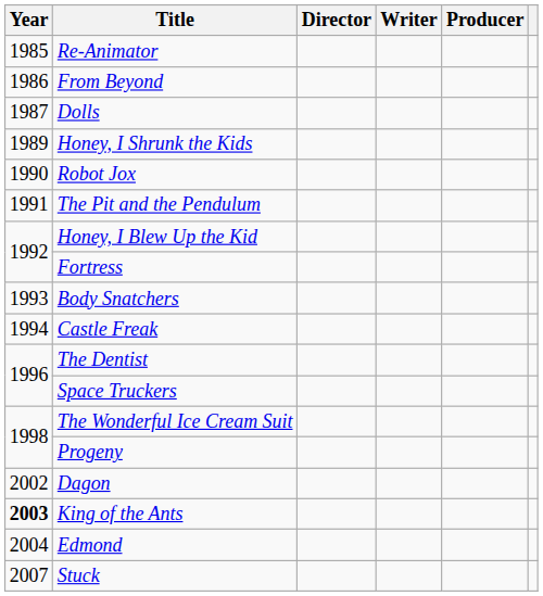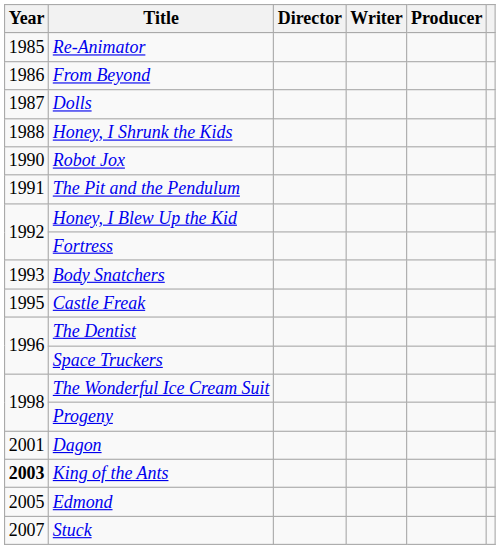 <table class="wikitable ">
 <tr>
 <th>Year</th>
 <th>Title</th>
 <th>Director</th>
 <th>Writer</th>
 <th>Producer</th>
 <th></th>
 </tr>
 <tr>
 <td>1985</td>
 <td><em><a href='#'>Re-Animator</a></em></td>
 <td></td>
 <td></td>
 <td></td>
 <td></td>
 </tr>
 <tr>
 <td>1986</td>
 <td><em><a href='#'>From Beyond</a></em></td>
 <td></td>
 <td></td>
 <td></td>
 <td></td>
 </tr>
 <tr>
 <td>1987</td>
 <td><em><a href='#'>Dolls</a></em></td>
 <td></td>
 <td></td>
 <td></td>
 <td></td>
 </tr>
 <tr>
-<td>1989</td>
+<td>1988</td>
 <td><em><a href='#'>Honey, I Shrunk the Kids</a></em></td>
 <td></td>
 <td></td>
 <td></td>
 <td></td>
 </tr>
 <tr>
 <td>1990</td>
 <td><em><a href='#'>Robot Jox</a></em></td>
 <td></td>
 <td></td>
 <td></td>
 <td></td>
 </tr>
 <tr>
 <td>1991</td>
 <td><em><a href='#'>The Pit and the Pendulum</a></em></td>
 <td></td>
 <td></td>
 <td></td>
 <td></td>
 </tr>
 <tr>
 <td rowspan="2">1992</td>
 <td><em><a href='#'>Honey, I Blew Up the Kid</a></em></td>
 <td></td>
 <td></td>
 <td></td>
 <td></td>
 </tr>
 <tr>
 <td><em><a href='#'>Fortress</a></em></td>
 <td></td>
 <td></td>
 <td></td>
 <td></td>
 </tr>
 <tr>
 <td>1993</td>
 <td><em><a href='#'>Body Snatchers</a></em></td>
 <td></td>
 <td></td>
 <td></td>
 <td></td>
 </tr>
 <tr>
-<td>1994</td>
+<td>1995</td>
 <td><em><a href='#'>Castle Freak</a></em></td>
 <td></td>
 <td></td>
 <td></td>
 <td></td>
 </tr>
 <tr>
 <td rowspan="2">1996</td>
 <td><em><a href='#'>The Dentist</a></em></td>
 <td></td>
 <td></td>
 <td></td>
 <td></td>
 </tr>
 <tr>
 <td><em><a href='#'>Space Truckers</a></em></td>
 <td></td>
 <td></td>
 <td></td>
 <td></td>
 </tr>
 <tr>
 <td rowspan="2">1998</td>
 <td><em><a href='#'>The Wonderful Ice Cream Suit</a></em></td>
 <td></td>
 <td></td>
 <td></td>
 <td></td>
 </tr>
 <tr>
 <td><em><a href='#'>Progeny</a></em></td>
 <td></td>
 <td></td>
 <td></td>
 <td></td>
 </tr>
 <tr>
-<td>2002</td>
+<td>2001</td>
 <td><em><a href='#'>Dagon</a></em></td>
 <td></td>
 <td></td>
 <td></td>
 <td></td>
 </tr>
 <tr>
 <td><strong>2003</strong></td>
 <td><em><a href='#'>King of the Ants</a></em></td>
 <td></td>
 <td></td>
 <td></td>
 <td></td>
 </tr>
 <tr>
-<td>2004</td>
+<td>2005</td>
 <td><em><a href='#'>Edmond</a></em></td>
 <td></td>
 <td></td>
 <td></td>
 <td></td>
 </tr>
 <tr>
 <td>2007</td>
 <td><em><a href='#'>Stuck</a></em></td>
 <td></td>
 <td></td>
 <td></td>
 <td></td>
 </tr>
 </table>
